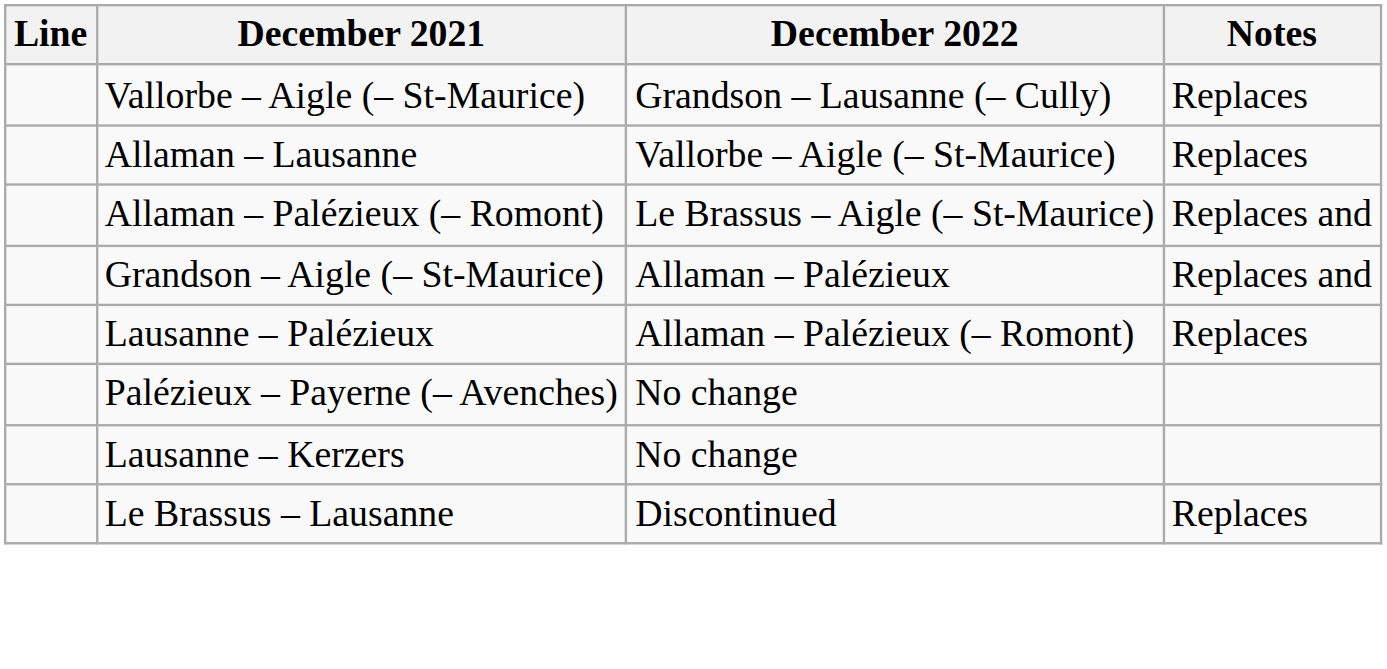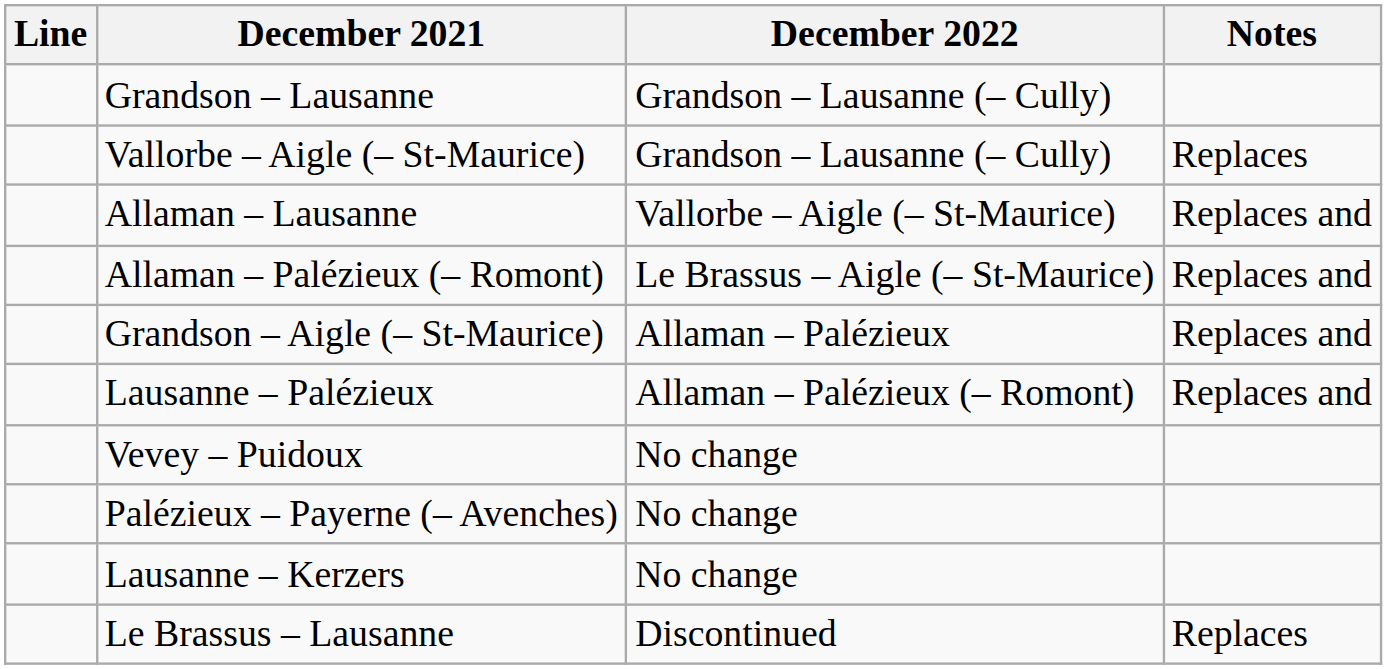 <table class="wikitable">
 <tr>
 <th>Line</th>
 <th>December 2021</th>
 <th>December 2022</th>
 <th>Notes</th>
+</tr>
+<tr>
+<td></td>
+<td>Grandson – Lausanne</td>
+<td>Grandson – Lausanne (– Cully)</td>
+<td></td>
 </tr>
 <tr>
 <td></td>
 <td>Vallorbe – Aigle (– St-Maurice)</td>
 <td>Grandson – Lausanne (– Cully)</td>
 <td>Replaces </td>
 </tr>
 <tr>
 <td></td>
 <td>Allaman – Lausanne</td>
 <td>Vallorbe – Aigle (– St-Maurice)</td>
-<td>Replaces </td>
+<td>Replaces  and </td>
 </tr>
 <tr>
 <td></td>
 <td>Allaman – Palézieux (– Romont)</td>
 <td>Le Brassus – Aigle (– St-Maurice)</td>
 <td>Replaces  and </td>
 </tr>
 <tr>
 <td></td>
 <td>Grandson – Aigle (– St-Maurice)</td>
 <td>Allaman – Palézieux</td>
 <td>Replaces  and </td>
 </tr>
 <tr>
 <td></td>
 <td>Lausanne – Palézieux</td>
 <td>Allaman – Palézieux (– Romont)</td>
-<td>Replaces </td>
+<td>Replaces  and </td>
+</tr>
+<tr>
+<td></td>
+<td>Vevey – Puidoux</td>
+<td>No change</td>
+<td></td>
 </tr>
 <tr>
 <td></td>
 <td>Palézieux – Payerne (– Avenches)</td>
 <td>No change</td>
 <td></td>
 </tr>
 <tr>
 <td></td>
 <td>Lausanne – Kerzers</td>
 <td>No change</td>
 <td></td>
 </tr>
 <tr>
 <td></td>
 <td>Le Brassus – Lausanne</td>
 <td>Discontinued</td>
 <td>Replaces </td>
 </tr>
 </table>
